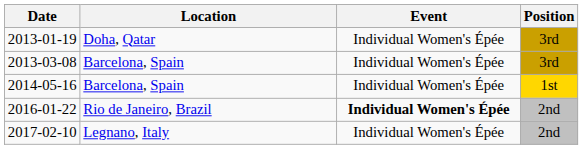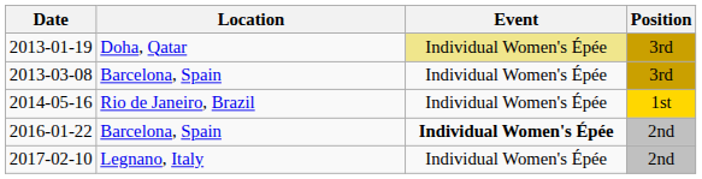 <table class="wikitable" style="text-align:center;">
 <tr>
 <th>Date</th>
 <th style="width:17em">Location</th>
 <th style="width:12em">Event</th>
 <th>Position</th>
 </tr>
 <tr>
 <td>2013-01-19</td>
 <td rowspan="1" align="left"> <a href='#'>Doha</a>, <a href='#'>Qatar</a></td>
-<td>Individual Women's Épée</td>
+<td style="background: khaki;">Individual Women's Épée</td>
 <td bgcolor="caramel">3rd</td>
 </tr>
 <tr>
 <td>2013-03-08</td>
 <td rowspan="1" align="left"> <a href='#'>Barcelona</a>, <a href='#'>Spain</a></td>
 <td>Individual Women's Épée</td>
 <td bgcolor="caramel">3rd</td>
 </tr>
 <tr>
 <td>2014-05-16</td>
-<td rowspan="1" align="left"> <a href='#'>Barcelona</a>, <a href='#'>Spain</a></td>
+<td rowspan="1" align="left"> <a href='#'>Rio de Janeiro</a>, <a href='#'>Brazil</a></td>
 <td>Individual Women's Épée</td>
 <td bgcolor="gold">1st</td>
 </tr>
 <tr>
 <td>2016-01-22</td>
-<td rowspan="1" align="left"> <a href='#'>Rio de Janeiro</a>, <a href='#'>Brazil</a></td>
+<td rowspan="1" align="left"> <a href='#'>Barcelona</a>, <a href='#'>Spain</a></td>
 <td><strong>Individual Women's Épée</strong></td>
 <td bgcolor="silver">2nd</td>
 </tr>
 <tr>
 <td>2017-02-10</td>
 <td rowspan="1" align="left"> <a href='#'>Legnano</a>, <a href='#'>Italy</a></td>
 <td>Individual Women's Épée</td>
 <td bgcolor="silver">2nd</td>
 </tr>
 </table>
